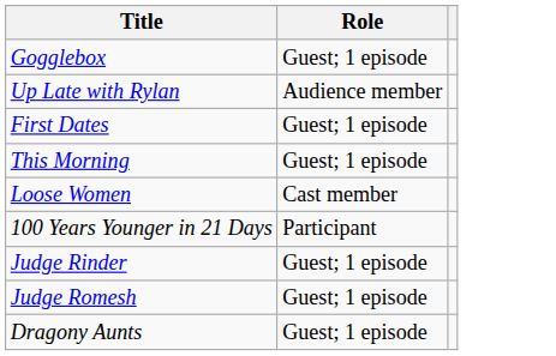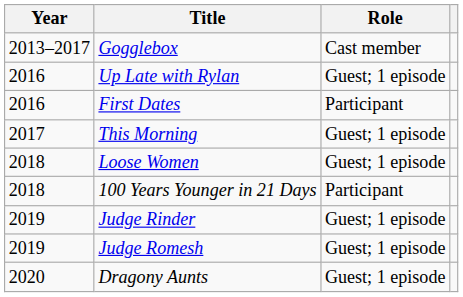 <table class="wikitable sortable">
 <tr>
+<th>Year</th>
 <th>Title</th>
 <th>Role</th>
 <th class="unsortable"></th>
 </tr>
 <tr>
+<td>2013–2017</td>
 <td><em><a href='#'>Gogglebox</a></em></td>
+<td>Cast member</td>
+<td align="center"></td>
+</tr>
+<tr>
+<td>2016</td>
+<td><em><a href='#'>Up Late with Rylan</a></em></td>
 <td>Guest; 1 episode</td>
 <td align="center"></td>
 </tr>
 <tr>
-<td><em><a href='#'>Up Late with Rylan</a></em></td>
-<td>Audience member</td>
+<td>2016</td>
+<td><em><a href='#'>First Dates</a></em></td>
+<td>Participant</td>
 <td align="center"></td>
 </tr>
 <tr>
-<td><em><a href='#'>First Dates</a></em></td>
-<td>Guest; 1 episode</td>
-<td align="center"></td>
-</tr>
-<tr>
+<td>2017</td>
 <td><em><a href='#'>This Morning</a></em></td>
 <td>Guest; 1 episode</td>
 <td align="center"></td>
 </tr>
 <tr>
+<td>2018</td>
 <td><em><a href='#'>Loose Women</a></em></td>
-<td>Cast member</td>
+<td>Guest; 1 episode</td>
 <td align="center"></td>
 </tr>
 <tr>
+<td>2018</td>
 <td><em>100 Years Younger in 21 Days</em></td>
 <td>Participant</td>
 <td align="center"></td>
 </tr>
 <tr>
+<td>2019</td>
 <td><em><a href='#'>Judge Rinder</a></em></td>
 <td>Guest; 1 episode</td>
 <td align="center"></td>
 </tr>
 <tr>
+<td>2019</td>
 <td><em><a href='#'>Judge Romesh</a></em></td>
 <td>Guest; 1 episode</td>
 <td align="center"></td>
 </tr>
 <tr>
+<td>2020</td>
 <td><em>Dragony Aunts</em></td>
 <td>Guest; 1 episode</td>
 <td align="center"></td>
 </tr>
 </table>
